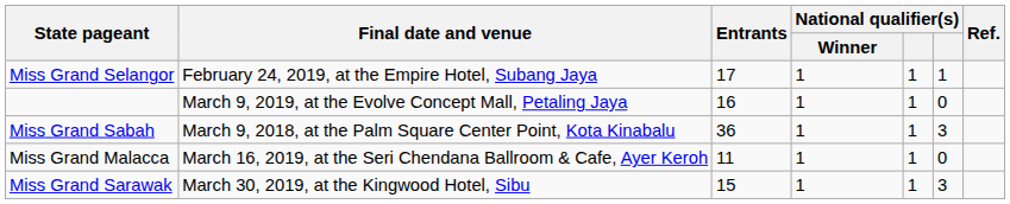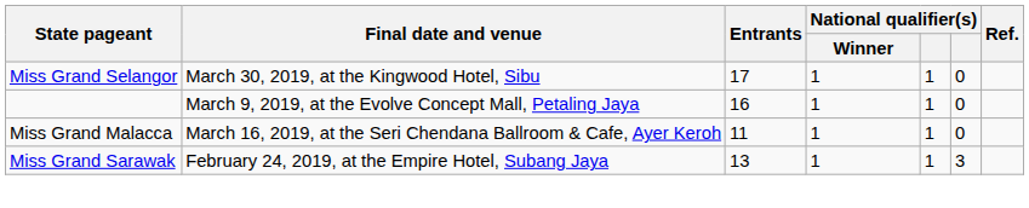 <table class="wikitable defaultcenter col2left" style="font-size: 95%">
 <tr>
 <th rowspan=2>State pageant</th>
 <th rowspan=2>Final date and venue</th>
 <th rowspan=2>Entrants</th>
 <th colspan=3>National qualifier(s)</th>
 <th rowspan=2>Ref.</th>
 </tr>
 <tr>
 <th>Winner</th>
 <th></th>
 <th></th>
 </tr>
 <tr>
 <td><a href='#'>Miss Grand Selangor</a></td>
-<td>February 24, 2019, at the Empire Hotel, <a href='#'>Subang Jaya</a></td>
+<td>March 30, 2019, at the Kingwood Hotel, <a href='#'>Sibu</a></td>
 <td>17</td>
 <td>1</td>
 <td>1</td>
-<td>1</td>
+<td>0</td>
 <td></td>
 </tr>
 <tr>
 <td></td>
 <td>March 9, 2019, at the Evolve Concept Mall, <a href='#'>Petaling Jaya</a></td>
 <td>16</td>
 <td>1</td>
 <td>1</td>
 <td>0</td>
-<td></td>
-</tr>
-<tr>
-<td><a href='#'>Miss Grand Sabah</a></td>
-<td>March 9, 2018, at the Palm Square Center Point, <a href='#'>Kota Kinabalu</a></td>
-<td>36</td>
-<td>1</td>
-<td>1</td>
-<td>3</td>
 <td></td>
 </tr>
 <tr>
 <td>Miss Grand Malacca</td>
 <td>March 16, 2019, at the Seri Chendana Ballroom & Cafe, <a href='#'>Ayer Keroh</a></td>
 <td>11</td>
 <td>1</td>
 <td>1</td>
 <td>0</td>
 <td></td>
 </tr>
 <tr>
 <td><a href='#'>Miss Grand Sarawak</a></td>
-<td>March 30, 2019, at the Kingwood Hotel, <a href='#'>Sibu</a></td>
-<td>15</td>
+<td>February 24, 2019, at the Empire Hotel, <a href='#'>Subang Jaya</a></td>
+<td>13</td>
 <td>1</td>
 <td>1</td>
 <td>3</td>
 <td></td>
 </tr>
 </table>
